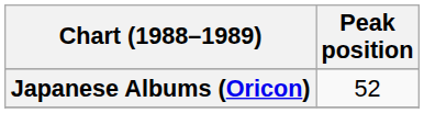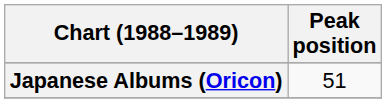 <table class="wikitable sortable plainrowheaders" style="text-align:center">
 <tr>
 <th scope="col">Chart (1988–1989)</th>
 <th scope="col">Peak<br>position</th>
 </tr>
 <tr>
 </tr>
 <tr>
 </tr>
 <tr>
 </tr>
 <tr>
 <th scope="row">Japanese Albums (<a href='#'>Oricon</a>)</th>
-<td align="center">52</td>
+<td align="center">51</td>
 </tr>
 <tr>
 </tr>
 <tr>
 </tr>
 <tr>
 </tr>
 <tr>
 </tr>
 <tr>
 </tr>
 </table>
